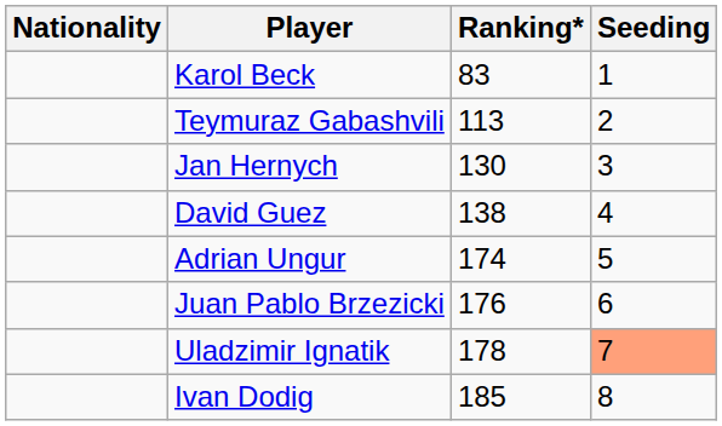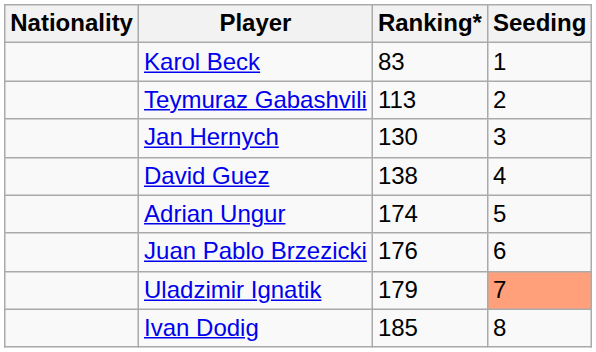 <table class="wikitable" border="1">
 <tr>
 <th>Nationality</th>
 <th>Player</th>
 <th>Ranking*</th>
 <th>Seeding</th>
 </tr>
 <tr>
 <td></td>
 <td><a href='#'>Karol Beck</a></td>
 <td>83</td>
 <td>1</td>
 </tr>
 <tr>
 <td></td>
 <td><a href='#'>Teymuraz Gabashvili</a></td>
 <td>113</td>
 <td>2</td>
 </tr>
 <tr>
 <td></td>
 <td><a href='#'>Jan Hernych</a></td>
 <td>130</td>
 <td>3</td>
 </tr>
 <tr>
 <td></td>
 <td><a href='#'>David Guez</a></td>
 <td>138</td>
 <td>4</td>
 </tr>
 <tr>
 <td></td>
 <td><a href='#'>Adrian Ungur</a></td>
 <td>174</td>
 <td>5</td>
 </tr>
 <tr>
 <td></td>
 <td><a href='#'>Juan Pablo Brzezicki</a></td>
 <td>176</td>
 <td>6</td>
 </tr>
 <tr>
 <td></td>
 <td><a href='#'>Uladzimir Ignatik</a></td>
-<td>178</td>
+<td>179</td>
 <td style="background: lightsalmon;">7</td>
 </tr>
 <tr>
 <td></td>
 <td><a href='#'>Ivan Dodig</a></td>
 <td>185</td>
 <td>8</td>
 </tr>
 </table>
